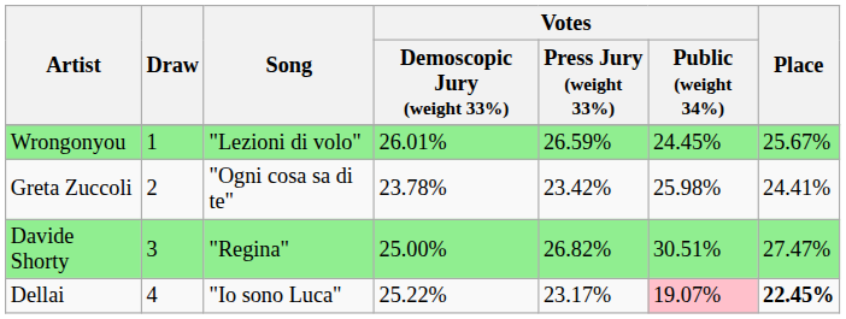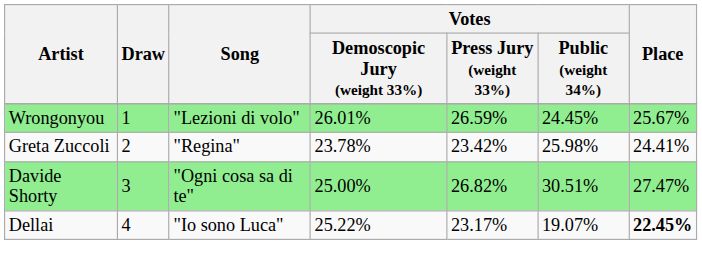 <table class="wikitable sortable">
 <tr>
 <th rowspan="2">Artist</th>
 <th rowspan="2">Draw</th>
 <th rowspan="2">Song</th>
 <th colspan="3" class="unsortable">Votes</th>
 <th rowspan="2">Place</th>
 </tr>
 <tr>
 <th>Demoscopic Jury<br><small>(weight 33%)</small></th>
 <th>Press Jury<br><small>(weight 33%)</small></th>
 <th>Public<br><small>(weight 34%)</small></th>
 </tr>
 <tr>
 </tr>
 <tr bgcolor="#90EE90">
 <td>Wrongonyou</td>
 <td>1</td>
 <td>"Lezioni di volo"</td>
 <td>26.01%</td>
 <td>26.59%</td>
 <td>24.45%</td>
 <td>25.67%</td>
 </tr>
 <tr>
 <td>Greta Zuccoli</td>
 <td>2</td>
-<td>"Ogni cosa sa di te"</td>
+<td>"Regina"</td>
 <td>23.78%</td>
 <td>23.42%</td>
 <td>25.98%</td>
 <td>24.41%</td>
 </tr>
 <tr bgcolor="#90EE90">
 <td>Davide Shorty</td>
 <td>3</td>
-<td>"Regina"</td>
+<td>"Ogni cosa sa di te"</td>
 <td>25.00%</td>
 <td>26.82%</td>
 <td>30.51%</td>
 <td>27.47%</td>
 </tr>
 <tr>
 <td>Dellai</td>
 <td>4</td>
 <td>"Io sono Luca"</td>
 <td>25.22%</td>
 <td>23.17%</td>
-<td style="background: pink;">19.07%</td>
+<td>19.07%</td>
 <td><strong>22.45%</strong></td>
 </tr>
 </table>
